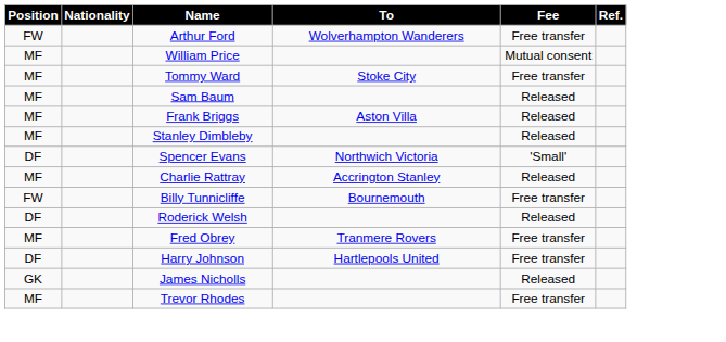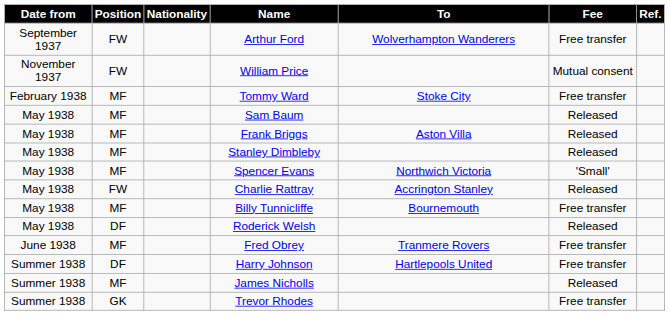 <table class="wikitable" style="text-align:center; font-size:90%; ">
 <tr>
+<th style="background:#000000; color:white; width:100px;">Date from</th>
 <th style="background:#000000; color:white; width:50px;">Position</th>
 <th style="background:#000000; color:white; width:50px;">Nationality</th>
 <th style="background:#000000; color:white; width:150px;">Name</th>
 <th style="background:#000000; color:white; width:250px;">To</th>
 <th style="background:#000000; color:white; width:100px;">Fee</th>
 <th style="background:#000000; color:white; width:25px;">Ref.</th>
 </tr>
 <tr>
+<td>September 1937</td>
 <td>FW</td>
 <td></td>
 <td><a href='#'>Arthur Ford</a></td>
 <td><a href='#'>Wolverhampton Wanderers</a></td>
 <td>Free transfer</td>
 <td></td>
 </tr>
 <tr>
-<td>MF</td>
+<td>November 1937</td>
+<td>FW</td>
 <td></td>
 <td><a href='#'>William Price</a></td>
 <td></td>
 <td>Mutual consent</td>
 <td></td>
 </tr>
 <tr>
+<td>February 1938</td>
 <td>MF</td>
 <td></td>
 <td><a href='#'>Tommy Ward</a></td>
 <td><a href='#'>Stoke City</a></td>
 <td>Free transfer</td>
 <td></td>
 </tr>
 <tr>
+<td>May 1938</td>
 <td>MF</td>
 <td></td>
 <td><a href='#'>Sam Baum</a></td>
 <td></td>
 <td>Released</td>
 <td></td>
 </tr>
 <tr>
+<td>May 1938</td>
 <td>MF</td>
 <td></td>
 <td><a href='#'>Frank Briggs</a></td>
 <td><a href='#'>Aston Villa</a></td>
 <td>Released</td>
 <td></td>
 </tr>
 <tr>
+<td>May 1938</td>
 <td>MF</td>
 <td></td>
 <td><a href='#'>Stanley Dimbleby</a></td>
 <td></td>
 <td>Released</td>
 <td></td>
 </tr>
 <tr>
-<td>DF</td>
+<td>May 1938</td>
+<td>MF</td>
 <td></td>
 <td><a href='#'>Spencer Evans</a></td>
 <td><a href='#'>Northwich Victoria</a></td>
 <td>'Small'</td>
 <td></td>
 </tr>
 <tr>
-<td>MF</td>
+<td>May 1938</td>
+<td>FW</td>
 <td></td>
 <td><a href='#'>Charlie Rattray</a></td>
 <td><a href='#'>Accrington Stanley</a></td>
 <td>Released</td>
 <td></td>
 </tr>
 <tr>
-<td>FW</td>
+<td>May 1938</td>
+<td>MF</td>
 <td></td>
 <td><a href='#'>Billy Tunnicliffe</a></td>
 <td><a href='#'>Bournemouth</a></td>
 <td>Free transfer</td>
 <td></td>
 </tr>
 <tr>
+<td>May 1938</td>
 <td>DF</td>
 <td></td>
 <td><a href='#'>Roderick Welsh</a></td>
 <td></td>
 <td>Released</td>
 <td></td>
 </tr>
 <tr>
+<td>June 1938</td>
 <td>MF</td>
 <td></td>
 <td><a href='#'>Fred Obrey</a></td>
 <td><a href='#'>Tranmere Rovers</a></td>
 <td>Free transfer</td>
 <td></td>
 </tr>
 <tr>
+<td>Summer 1938</td>
 <td>DF</td>
 <td></td>
 <td><a href='#'>Harry Johnson</a></td>
 <td><a href='#'>Hartlepools United</a></td>
 <td>Free transfer</td>
 <td></td>
 </tr>
 <tr>
-<td>GK</td>
+<td>Summer 1938</td>
+<td>MF</td>
 <td></td>
 <td><a href='#'>James Nicholls</a></td>
 <td></td>
 <td>Released</td>
 <td></td>
 </tr>
 <tr>
-<td>MF</td>
+<td>Summer 1938</td>
+<td>GK</td>
 <td></td>
 <td><a href='#'>Trevor Rhodes</a></td>
 <td></td>
 <td>Free transfer</td>
 <td></td>
 </tr>
 </table>
